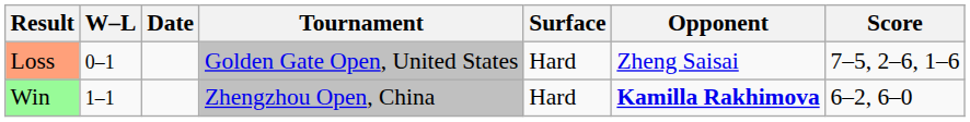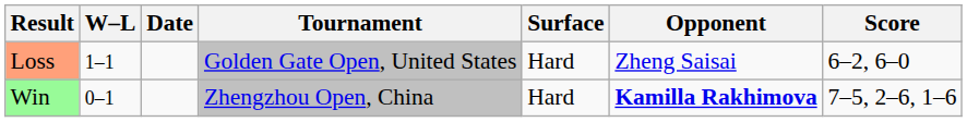 <table class="sortable wikitable">
 <tr>
 <th>Result</th>
 <th class="unsortable">W–L</th>
 <th>Date</th>
 <th>Tournament</th>
 <th>Surface</th>
 <th>Opponent</th>
 <th class="unsortable">Score</th>
 </tr>
 <tr>
 <td style="background:#ffa07a;">Loss</td>
-<td><small>0–1</small></td>
+<td><small>1–1</small></td>
 <td><a href='#'></a></td>
 <td style="background:silver;"><a href='#'>Golden Gate Open</a>, United States</td>
 <td>Hard</td>
 <td> <a href='#'>Zheng Saisai</a></td>
-<td>7–5, 2–6, 1–6</td>
+<td>6–2, 6–0</td>
 </tr>
 <tr>
 <td style="background:#98fb98;">Win</td>
-<td><small>1–1</small></td>
+<td><small>0–1</small></td>
 <td><a href='#'></a></td>
 <td style="background:silver;"><a href='#'>Zhengzhou Open</a>, China</td>
 <td>Hard</td>
 <td><strong> <a href='#'>Kamilla Rakhimova</a></strong></td>
-<td>6–2, 6–0</td>
+<td>7–5, 2–6, 1–6</td>
 </tr>
 </table>
